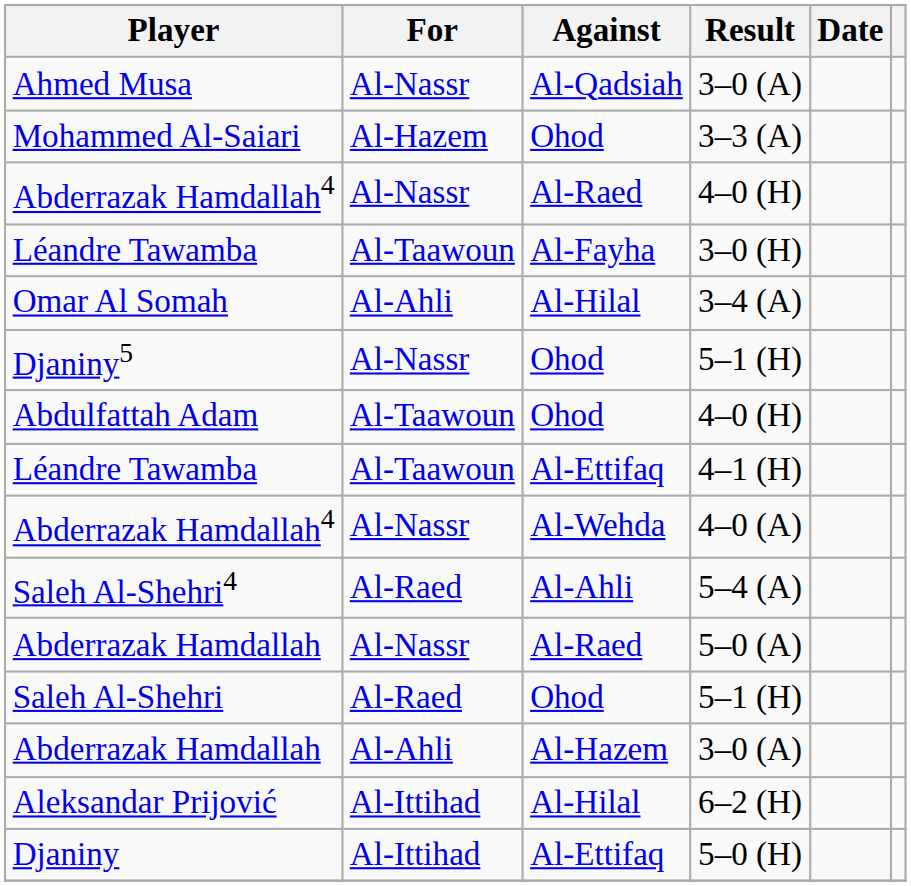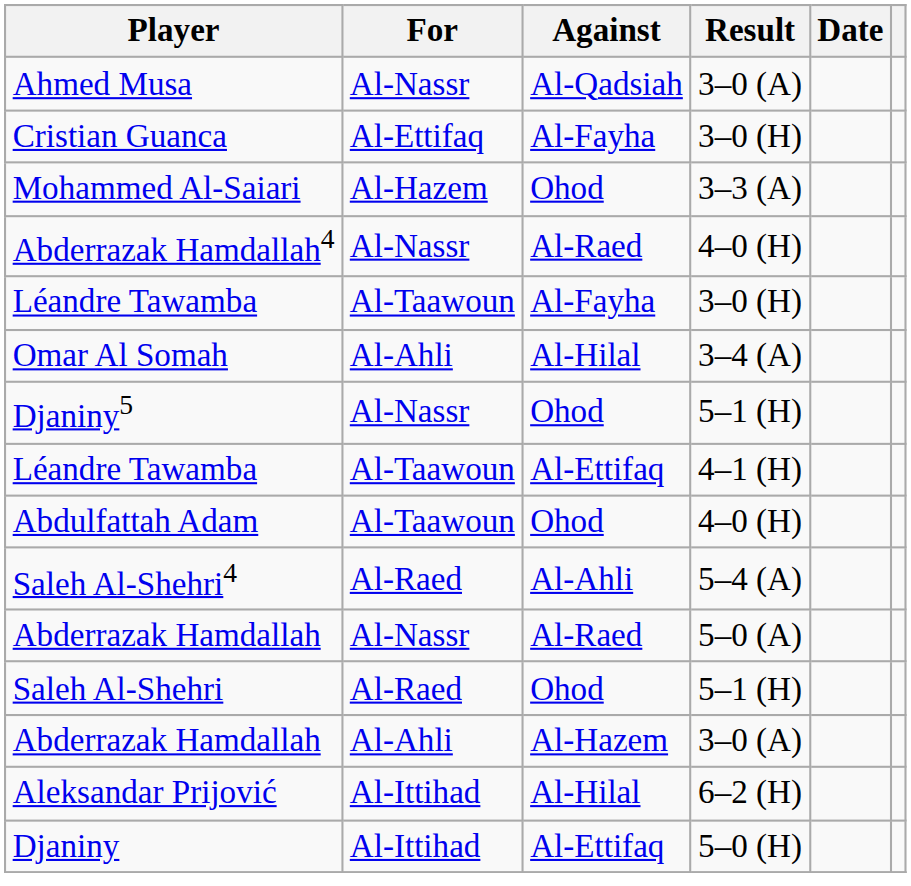 <table class="wikitable">
 <tr>
 <th>Player</th>
 <th>For</th>
 <th>Against</th>
 <th style="text-align:center">Result</th>
 <th>Date</th>
 <th></th>
 </tr>
 <tr>
 <td> <a href='#'>Ahmed Musa</a></td>
 <td><a href='#'>Al-Nassr</a></td>
 <td><a href='#'>Al-Qadsiah</a></td>
 <td style="text-align:center;">3–0 (A)</td>
+<td></td>
+<td></td>
+</tr>
+<tr>
+<td> <a href='#'>Cristian Guanca</a></td>
+<td><a href='#'>Al-Ettifaq</a></td>
+<td><a href='#'>Al-Fayha</a></td>
+<td style="text-align:center;">3–0 (H)</td>
 <td></td>
 <td></td>
 </tr>
 <tr>
 <td> <a href='#'>Mohammed Al-Saiari</a></td>
 <td><a href='#'>Al-Hazem</a></td>
 <td><a href='#'>Ohod</a></td>
 <td style="text-align:center;">3–3 (A)</td>
 <td></td>
 <td></td>
 </tr>
 <tr>
 <td> <a href='#'>Abderrazak Hamdallah</a><sup>4</sup></td>
 <td><a href='#'>Al-Nassr</a></td>
 <td><a href='#'>Al-Raed</a></td>
 <td style="text-align:center;">4–0 (H)</td>
 <td></td>
 <td></td>
 </tr>
 <tr>
 <td> <a href='#'>Léandre Tawamba</a></td>
 <td><a href='#'>Al-Taawoun</a></td>
 <td><a href='#'>Al-Fayha</a></td>
 <td style="text-align:center;">3–0 (H)</td>
 <td></td>
 <td></td>
 </tr>
 <tr>
 <td> <a href='#'>Omar Al Somah</a></td>
 <td><a href='#'>Al-Ahli</a></td>
 <td><a href='#'>Al-Hilal</a></td>
 <td style="text-align:center;">3–4 (A)</td>
 <td></td>
 <td></td>
 </tr>
 <tr>
 <td> <a href='#'>Djaniny</a><sup>5</sup></td>
 <td><a href='#'>Al-Nassr</a></td>
 <td><a href='#'>Ohod</a></td>
 <td style="text-align:center;">5–1 (H)</td>
 <td></td>
 <td></td>
 </tr>
 <tr>
-<td> <a href='#'>Abdulfattah Adam</a></td>
-<td><a href='#'>Al-Taawoun</a></td>
-<td><a href='#'>Ohod</a></td>
-<td style="text-align:center;">4–0 (H)</td>
-<td></td>
-<td></td>
-</tr>
-<tr>
 <td> <a href='#'>Léandre Tawamba</a></td>
 <td><a href='#'>Al-Taawoun</a></td>
 <td><a href='#'>Al-Ettifaq</a></td>
 <td style="text-align:center;">4–1 (H)</td>
 <td></td>
 <td></td>
 </tr>
 <tr>
-<td> <a href='#'>Abderrazak Hamdallah</a><sup>4</sup></td>
-<td><a href='#'>Al-Nassr</a></td>
-<td><a href='#'>Al-Wehda</a></td>
-<td style="text-align:center;">4–0 (A)</td>
+<td> <a href='#'>Abdulfattah Adam</a></td>
+<td><a href='#'>Al-Taawoun</a></td>
+<td><a href='#'>Ohod</a></td>
+<td style="text-align:center;">4–0 (H)</td>
 <td></td>
 <td></td>
 </tr>
 <tr>
 <td> <a href='#'>Saleh Al-Shehri</a><sup>4</sup></td>
 <td><a href='#'>Al-Raed</a></td>
 <td><a href='#'>Al-Ahli</a></td>
 <td style="text-align:center;">5–4 (A)</td>
 <td></td>
 <td></td>
 </tr>
 <tr>
 <td> <a href='#'>Abderrazak Hamdallah</a></td>
 <td><a href='#'>Al-Nassr</a></td>
 <td><a href='#'>Al-Raed</a></td>
 <td style="text-align:center;">5–0 (A)</td>
 <td></td>
 <td></td>
 </tr>
 <tr>
 <td> <a href='#'>Saleh Al-Shehri</a></td>
 <td><a href='#'>Al-Raed</a></td>
 <td><a href='#'>Ohod</a></td>
 <td style="text-align:center;">5–1 (H)</td>
 <td></td>
 <td></td>
 </tr>
 <tr>
 <td> <a href='#'>Abderrazak Hamdallah</a></td>
 <td><a href='#'>Al-Ahli</a></td>
 <td><a href='#'>Al-Hazem</a></td>
 <td style="text-align:center;">3–0 (A)</td>
 <td></td>
 <td></td>
 </tr>
 <tr>
 <td> <a href='#'>Aleksandar Prijović</a></td>
 <td><a href='#'>Al-Ittihad</a></td>
 <td><a href='#'>Al-Hilal</a></td>
 <td style="text-align:center;">6–2 (H)</td>
 <td></td>
 <td></td>
 </tr>
 <tr>
 <td> <a href='#'>Djaniny</a></td>
 <td><a href='#'>Al-Ittihad</a></td>
 <td><a href='#'>Al-Ettifaq</a></td>
 <td style="text-align:center;">5–0 (H)</td>
 <td></td>
 <td></td>
 </tr>
 <tr>
 </tr>
 </table>
